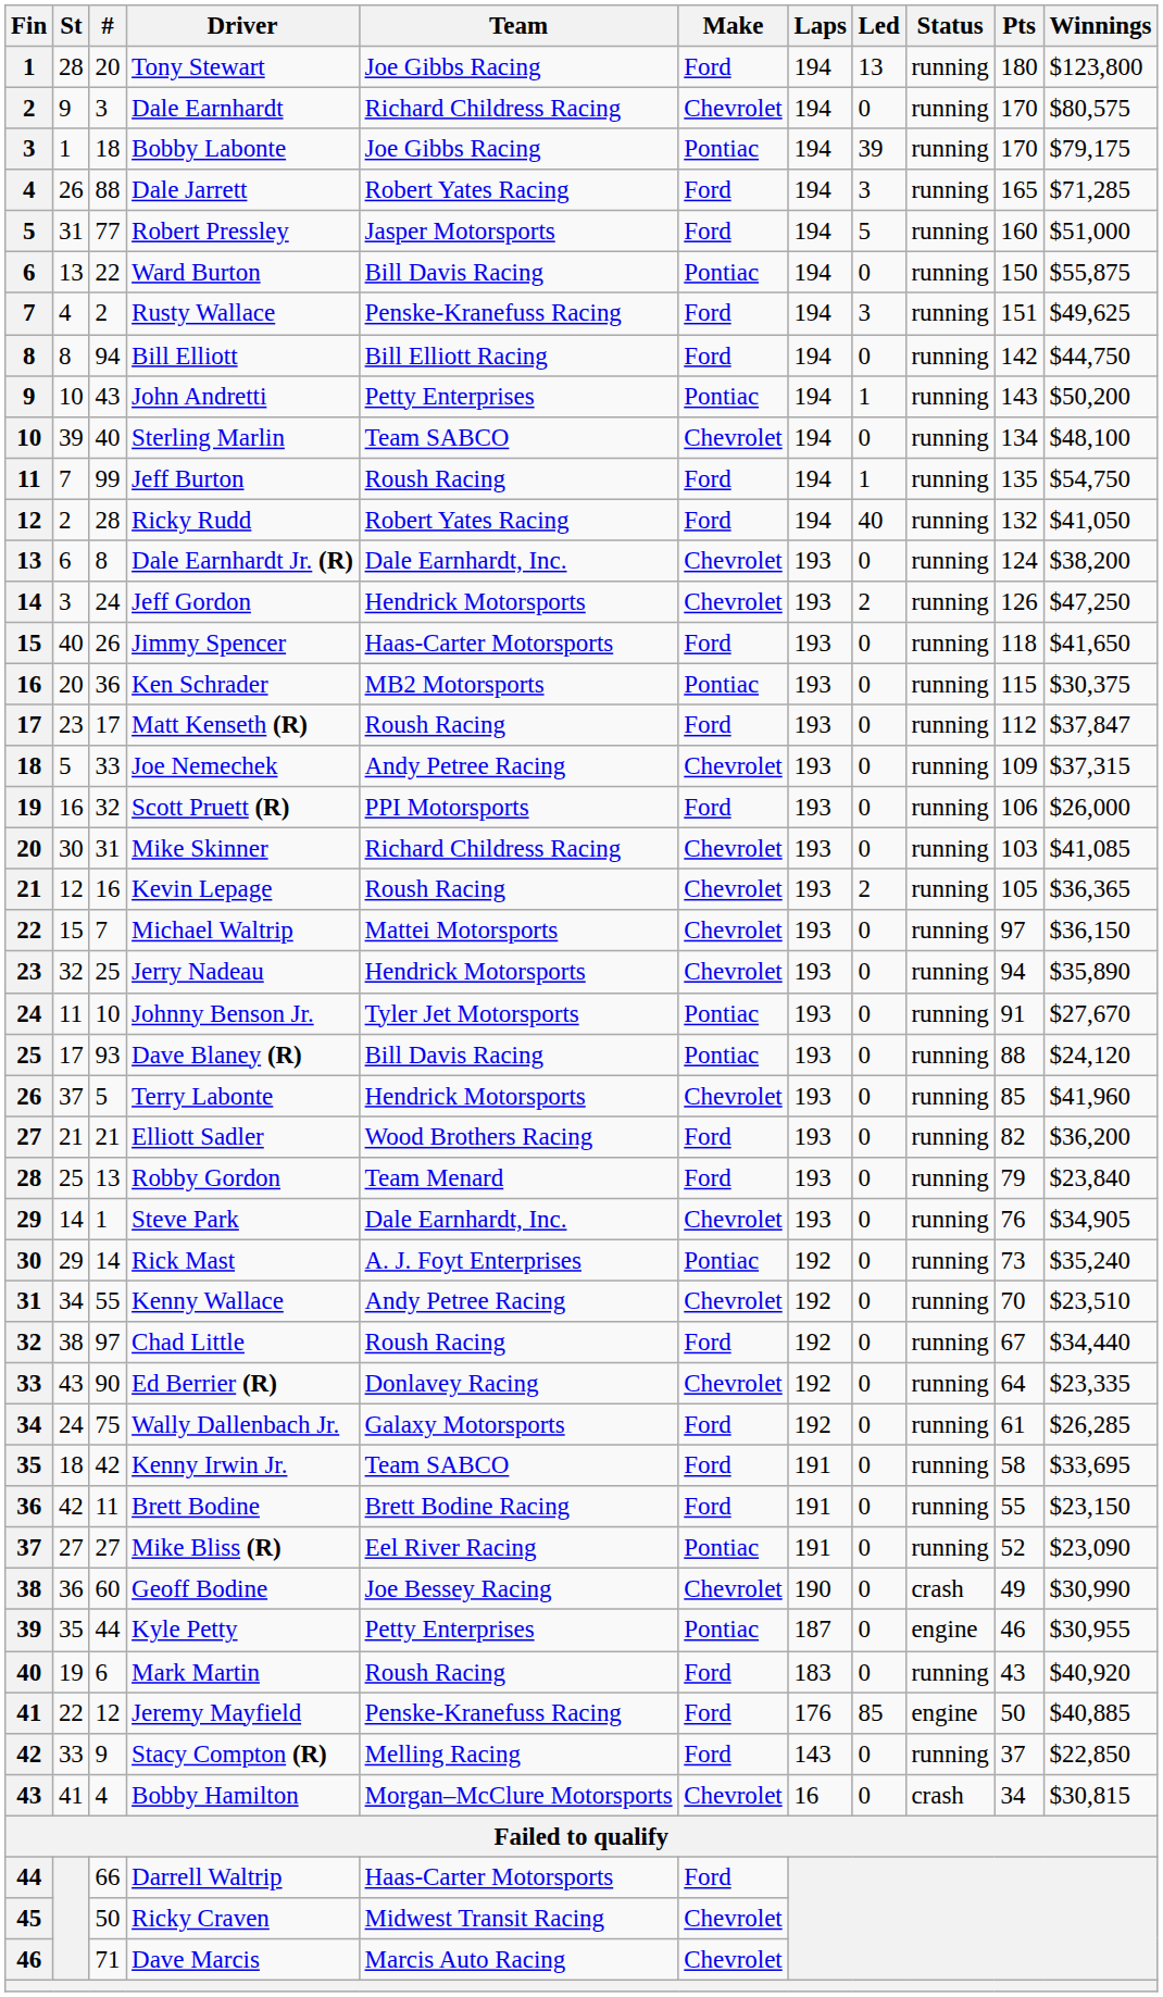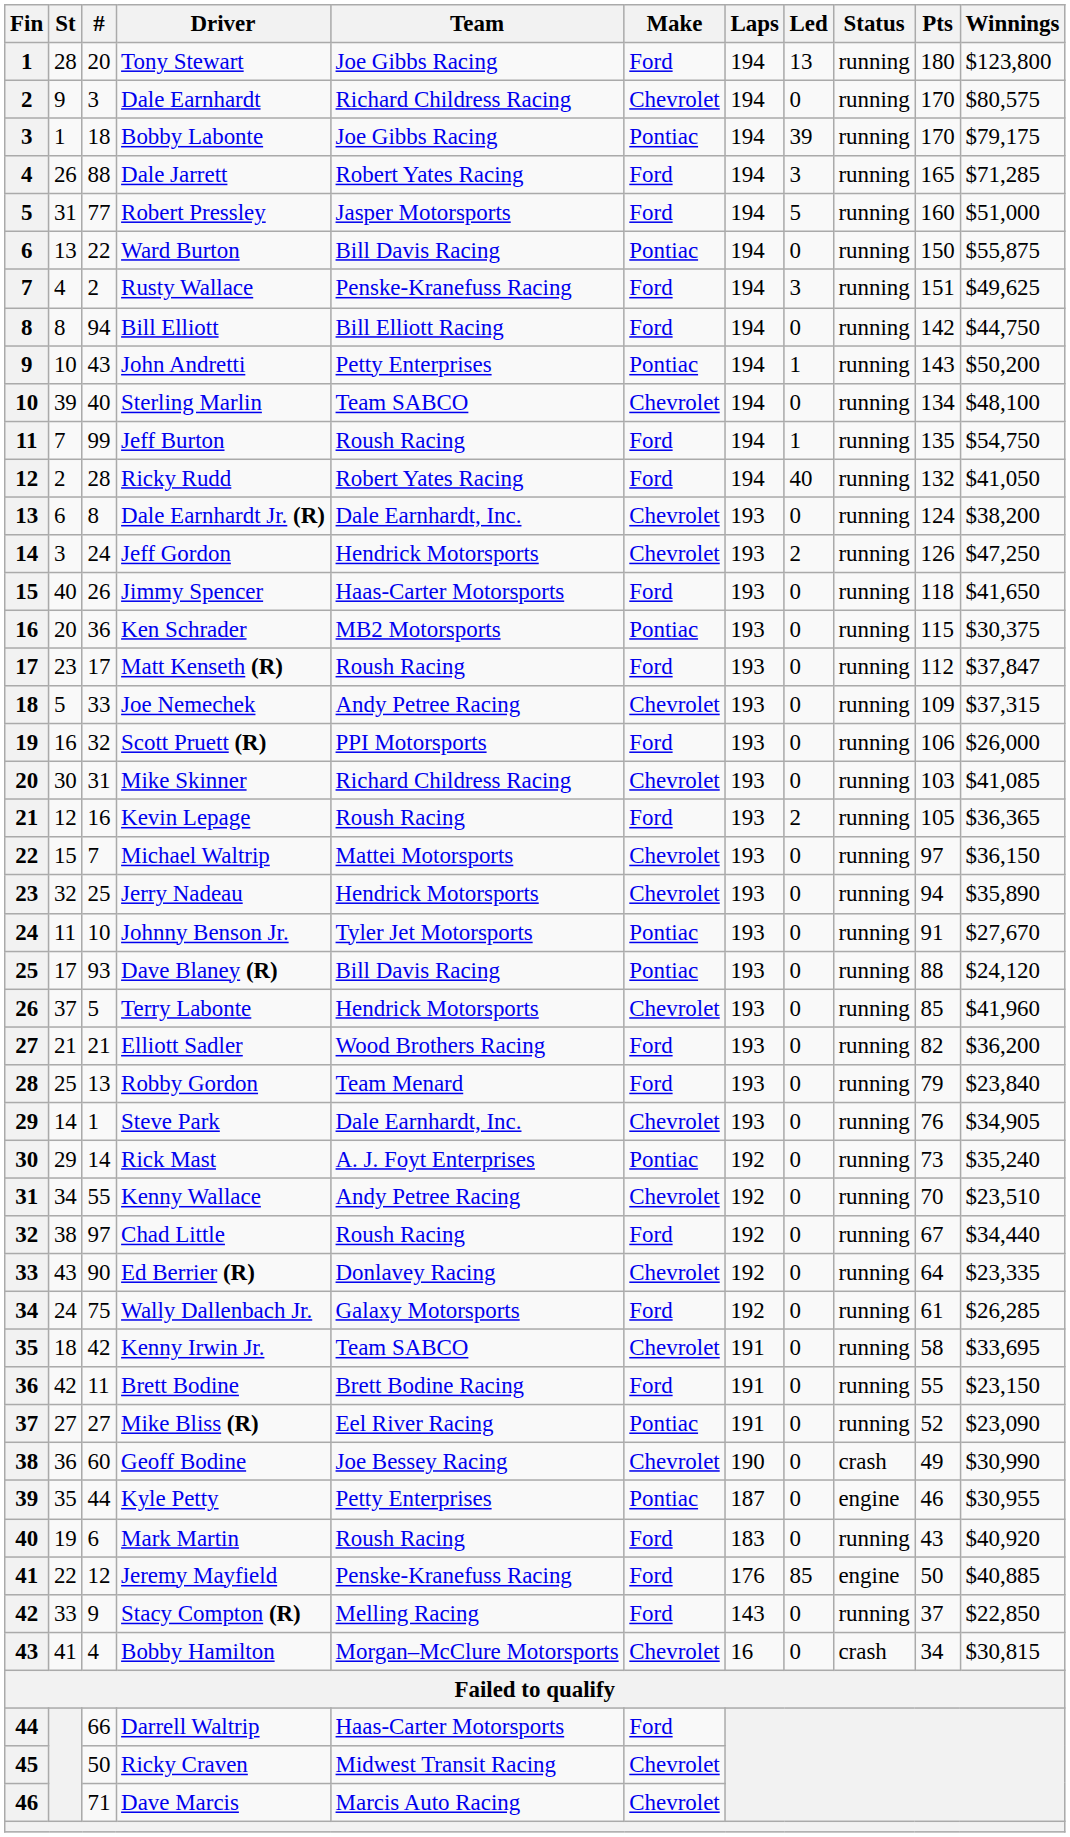 <table class="wikitable" style="font-size:95%">
 <tr>
 <th>Fin</th>
 <th>St</th>
 <th>#</th>
 <th>Driver</th>
 <th>Team</th>
 <th>Make</th>
 <th>Laps</th>
 <th>Led</th>
 <th>Status</th>
 <th>Pts</th>
 <th>Winnings</th>
 </tr>
 <tr>
 <th>1</th>
 <td>28</td>
 <td>20</td>
 <td><a href='#'>Tony Stewart</a></td>
 <td><a href='#'>Joe Gibbs Racing</a></td>
 <td><a href='#'>Ford</a></td>
 <td>194</td>
 <td>13</td>
 <td>running</td>
 <td>180</td>
 <td>$123,800</td>
 </tr>
 <tr>
 <th>2</th>
 <td>9</td>
 <td>3</td>
 <td><a href='#'>Dale Earnhardt</a></td>
 <td><a href='#'>Richard Childress Racing</a></td>
 <td><a href='#'>Chevrolet</a></td>
 <td>194</td>
 <td>0</td>
 <td>running</td>
 <td>170</td>
 <td>$80,575</td>
 </tr>
 <tr>
 <th>3</th>
 <td>1</td>
 <td>18</td>
 <td><a href='#'>Bobby Labonte</a></td>
 <td><a href='#'>Joe Gibbs Racing</a></td>
 <td><a href='#'>Pontiac</a></td>
 <td>194</td>
 <td>39</td>
 <td>running</td>
 <td>170</td>
 <td>$79,175</td>
 </tr>
 <tr>
 <th>4</th>
 <td>26</td>
 <td>88</td>
 <td><a href='#'>Dale Jarrett</a></td>
 <td><a href='#'>Robert Yates Racing</a></td>
 <td><a href='#'>Ford</a></td>
 <td>194</td>
 <td>3</td>
 <td>running</td>
 <td>165</td>
 <td>$71,285</td>
 </tr>
 <tr>
 <th>5</th>
 <td>31</td>
 <td>77</td>
 <td><a href='#'>Robert Pressley</a></td>
 <td><a href='#'>Jasper Motorsports</a></td>
 <td><a href='#'>Ford</a></td>
 <td>194</td>
 <td>5</td>
 <td>running</td>
 <td>160</td>
 <td>$51,000</td>
 </tr>
 <tr>
 <th>6</th>
 <td>13</td>
 <td>22</td>
 <td><a href='#'>Ward Burton</a></td>
 <td><a href='#'>Bill Davis Racing</a></td>
 <td><a href='#'>Pontiac</a></td>
 <td>194</td>
 <td>0</td>
 <td>running</td>
 <td>150</td>
 <td>$55,875</td>
 </tr>
 <tr>
 <th>7</th>
 <td>4</td>
 <td>2</td>
 <td><a href='#'>Rusty Wallace</a></td>
 <td><a href='#'>Penske-Kranefuss Racing</a></td>
 <td><a href='#'>Ford</a></td>
 <td>194</td>
 <td>3</td>
 <td>running</td>
 <td>151</td>
 <td>$49,625</td>
 </tr>
 <tr>
 <th>8</th>
 <td>8</td>
 <td>94</td>
 <td><a href='#'>Bill Elliott</a></td>
 <td><a href='#'>Bill Elliott Racing</a></td>
 <td><a href='#'>Ford</a></td>
 <td>194</td>
 <td>0</td>
 <td>running</td>
 <td>142</td>
 <td>$44,750</td>
 </tr>
 <tr>
 <th>9</th>
 <td>10</td>
 <td>43</td>
 <td><a href='#'>John Andretti</a></td>
 <td><a href='#'>Petty Enterprises</a></td>
 <td><a href='#'>Pontiac</a></td>
 <td>194</td>
 <td>1</td>
 <td>running</td>
 <td>143</td>
 <td>$50,200</td>
 </tr>
 <tr>
 <th>10</th>
 <td>39</td>
 <td>40</td>
 <td><a href='#'>Sterling Marlin</a></td>
 <td><a href='#'>Team SABCO</a></td>
 <td><a href='#'>Chevrolet</a></td>
 <td>194</td>
 <td>0</td>
 <td>running</td>
 <td>134</td>
 <td>$48,100</td>
 </tr>
 <tr>
 <th>11</th>
 <td>7</td>
 <td>99</td>
 <td><a href='#'>Jeff Burton</a></td>
 <td><a href='#'>Roush Racing</a></td>
 <td><a href='#'>Ford</a></td>
 <td>194</td>
 <td>1</td>
 <td>running</td>
 <td>135</td>
 <td>$54,750</td>
 </tr>
 <tr>
 <th>12</th>
 <td>2</td>
 <td>28</td>
 <td><a href='#'>Ricky Rudd</a></td>
 <td><a href='#'>Robert Yates Racing</a></td>
 <td><a href='#'>Ford</a></td>
 <td>194</td>
 <td>40</td>
 <td>running</td>
 <td>132</td>
 <td>$41,050</td>
 </tr>
 <tr>
 <th>13</th>
 <td>6</td>
 <td>8</td>
 <td><a href='#'>Dale Earnhardt Jr.</a> <strong>(R)</strong></td>
 <td><a href='#'>Dale Earnhardt, Inc.</a></td>
 <td><a href='#'>Chevrolet</a></td>
 <td>193</td>
 <td>0</td>
 <td>running</td>
 <td>124</td>
 <td>$38,200</td>
 </tr>
 <tr>
 <th>14</th>
 <td>3</td>
 <td>24</td>
 <td><a href='#'>Jeff Gordon</a></td>
 <td><a href='#'>Hendrick Motorsports</a></td>
 <td><a href='#'>Chevrolet</a></td>
 <td>193</td>
 <td>2</td>
 <td>running</td>
 <td>126</td>
 <td>$47,250</td>
 </tr>
 <tr>
 <th>15</th>
 <td>40</td>
 <td>26</td>
 <td><a href='#'>Jimmy Spencer</a></td>
 <td><a href='#'>Haas-Carter Motorsports</a></td>
 <td><a href='#'>Ford</a></td>
 <td>193</td>
 <td>0</td>
 <td>running</td>
 <td>118</td>
 <td>$41,650</td>
 </tr>
 <tr>
 <th>16</th>
 <td>20</td>
 <td>36</td>
 <td><a href='#'>Ken Schrader</a></td>
 <td><a href='#'>MB2 Motorsports</a></td>
 <td><a href='#'>Pontiac</a></td>
 <td>193</td>
 <td>0</td>
 <td>running</td>
 <td>115</td>
 <td>$30,375</td>
 </tr>
 <tr>
 <th>17</th>
 <td>23</td>
 <td>17</td>
 <td><a href='#'>Matt Kenseth</a> <strong>(R)</strong></td>
 <td><a href='#'>Roush Racing</a></td>
 <td><a href='#'>Ford</a></td>
 <td>193</td>
 <td>0</td>
 <td>running</td>
 <td>112</td>
 <td>$37,847</td>
 </tr>
 <tr>
 <th>18</th>
 <td>5</td>
 <td>33</td>
 <td><a href='#'>Joe Nemechek</a></td>
 <td><a href='#'>Andy Petree Racing</a></td>
 <td><a href='#'>Chevrolet</a></td>
 <td>193</td>
 <td>0</td>
 <td>running</td>
 <td>109</td>
 <td>$37,315</td>
 </tr>
 <tr>
 <th>19</th>
 <td>16</td>
 <td>32</td>
 <td><a href='#'>Scott Pruett</a> <strong>(R)</strong></td>
 <td><a href='#'>PPI Motorsports</a></td>
 <td><a href='#'>Ford</a></td>
 <td>193</td>
 <td>0</td>
 <td>running</td>
 <td>106</td>
 <td>$26,000</td>
 </tr>
 <tr>
 <th>20</th>
 <td>30</td>
 <td>31</td>
 <td><a href='#'>Mike Skinner</a></td>
 <td><a href='#'>Richard Childress Racing</a></td>
 <td><a href='#'>Chevrolet</a></td>
 <td>193</td>
 <td>0</td>
 <td>running</td>
 <td>103</td>
 <td>$41,085</td>
 </tr>
 <tr>
 <th>21</th>
 <td>12</td>
 <td>16</td>
 <td><a href='#'>Kevin Lepage</a></td>
 <td><a href='#'>Roush Racing</a></td>
-<td><a href='#'>Chevrolet</a></td>
+<td><a href='#'>Ford</a></td>
 <td>193</td>
 <td>2</td>
 <td>running</td>
 <td>105</td>
 <td>$36,365</td>
 </tr>
 <tr>
 <th>22</th>
 <td>15</td>
 <td>7</td>
 <td><a href='#'>Michael Waltrip</a></td>
 <td><a href='#'>Mattei Motorsports</a></td>
 <td><a href='#'>Chevrolet</a></td>
 <td>193</td>
 <td>0</td>
 <td>running</td>
 <td>97</td>
 <td>$36,150</td>
 </tr>
 <tr>
 <th>23</th>
 <td>32</td>
 <td>25</td>
 <td><a href='#'>Jerry Nadeau</a></td>
 <td><a href='#'>Hendrick Motorsports</a></td>
 <td><a href='#'>Chevrolet</a></td>
 <td>193</td>
 <td>0</td>
 <td>running</td>
 <td>94</td>
 <td>$35,890</td>
 </tr>
 <tr>
 <th>24</th>
 <td>11</td>
 <td>10</td>
 <td><a href='#'>Johnny Benson Jr.</a></td>
 <td><a href='#'>Tyler Jet Motorsports</a></td>
 <td><a href='#'>Pontiac</a></td>
 <td>193</td>
 <td>0</td>
 <td>running</td>
 <td>91</td>
 <td>$27,670</td>
 </tr>
 <tr>
 <th>25</th>
 <td>17</td>
 <td>93</td>
 <td><a href='#'>Dave Blaney</a> <strong>(R)</strong></td>
 <td><a href='#'>Bill Davis Racing</a></td>
 <td><a href='#'>Pontiac</a></td>
 <td>193</td>
 <td>0</td>
 <td>running</td>
 <td>88</td>
 <td>$24,120</td>
 </tr>
 <tr>
 <th>26</th>
 <td>37</td>
 <td>5</td>
 <td><a href='#'>Terry Labonte</a></td>
 <td><a href='#'>Hendrick Motorsports</a></td>
 <td><a href='#'>Chevrolet</a></td>
 <td>193</td>
 <td>0</td>
 <td>running</td>
 <td>85</td>
 <td>$41,960</td>
 </tr>
 <tr>
 <th>27</th>
 <td>21</td>
 <td>21</td>
 <td><a href='#'>Elliott Sadler</a></td>
 <td><a href='#'>Wood Brothers Racing</a></td>
 <td><a href='#'>Ford</a></td>
 <td>193</td>
 <td>0</td>
 <td>running</td>
 <td>82</td>
 <td>$36,200</td>
 </tr>
 <tr>
 <th>28</th>
 <td>25</td>
 <td>13</td>
 <td><a href='#'>Robby Gordon</a></td>
 <td><a href='#'>Team Menard</a></td>
 <td><a href='#'>Ford</a></td>
 <td>193</td>
 <td>0</td>
 <td>running</td>
 <td>79</td>
 <td>$23,840</td>
 </tr>
 <tr>
 <th>29</th>
 <td>14</td>
 <td>1</td>
 <td><a href='#'>Steve Park</a></td>
 <td><a href='#'>Dale Earnhardt, Inc.</a></td>
 <td><a href='#'>Chevrolet</a></td>
 <td>193</td>
 <td>0</td>
 <td>running</td>
 <td>76</td>
 <td>$34,905</td>
 </tr>
 <tr>
 <th>30</th>
 <td>29</td>
 <td>14</td>
 <td><a href='#'>Rick Mast</a></td>
 <td><a href='#'>A. J. Foyt Enterprises</a></td>
 <td><a href='#'>Pontiac</a></td>
 <td>192</td>
 <td>0</td>
 <td>running</td>
 <td>73</td>
 <td>$35,240</td>
 </tr>
 <tr>
 <th>31</th>
 <td>34</td>
 <td>55</td>
 <td><a href='#'>Kenny Wallace</a></td>
 <td><a href='#'>Andy Petree Racing</a></td>
 <td><a href='#'>Chevrolet</a></td>
 <td>192</td>
 <td>0</td>
 <td>running</td>
 <td>70</td>
 <td>$23,510</td>
 </tr>
 <tr>
 <th>32</th>
 <td>38</td>
 <td>97</td>
 <td><a href='#'>Chad Little</a></td>
 <td><a href='#'>Roush Racing</a></td>
 <td><a href='#'>Ford</a></td>
 <td>192</td>
 <td>0</td>
 <td>running</td>
 <td>67</td>
 <td>$34,440</td>
 </tr>
 <tr>
 <th>33</th>
 <td>43</td>
 <td>90</td>
 <td><a href='#'>Ed Berrier</a> <strong>(R)</strong></td>
 <td><a href='#'>Donlavey Racing</a></td>
 <td><a href='#'>Chevrolet</a></td>
 <td>192</td>
 <td>0</td>
 <td>running</td>
 <td>64</td>
 <td>$23,335</td>
 </tr>
 <tr>
 <th>34</th>
 <td>24</td>
 <td>75</td>
 <td><a href='#'>Wally Dallenbach Jr.</a></td>
 <td><a href='#'>Galaxy Motorsports</a></td>
 <td><a href='#'>Ford</a></td>
 <td>192</td>
 <td>0</td>
 <td>running</td>
 <td>61</td>
 <td>$26,285</td>
 </tr>
 <tr>
 <th>35</th>
 <td>18</td>
 <td>42</td>
 <td><a href='#'>Kenny Irwin Jr.</a></td>
 <td><a href='#'>Team SABCO</a></td>
-<td><a href='#'>Ford</a></td>
+<td><a href='#'>Chevrolet</a></td>
 <td>191</td>
 <td>0</td>
 <td>running</td>
 <td>58</td>
 <td>$33,695</td>
 </tr>
 <tr>
 <th>36</th>
 <td>42</td>
 <td>11</td>
 <td><a href='#'>Brett Bodine</a></td>
 <td><a href='#'>Brett Bodine Racing</a></td>
 <td><a href='#'>Ford</a></td>
 <td>191</td>
 <td>0</td>
 <td>running</td>
 <td>55</td>
 <td>$23,150</td>
 </tr>
 <tr>
 <th>37</th>
 <td>27</td>
 <td>27</td>
 <td><a href='#'>Mike Bliss</a> <strong>(R)</strong></td>
 <td><a href='#'>Eel River Racing</a></td>
 <td><a href='#'>Pontiac</a></td>
 <td>191</td>
 <td>0</td>
 <td>running</td>
 <td>52</td>
 <td>$23,090</td>
 </tr>
 <tr>
 <th>38</th>
 <td>36</td>
 <td>60</td>
 <td><a href='#'>Geoff Bodine</a></td>
 <td><a href='#'>Joe Bessey Racing</a></td>
 <td><a href='#'>Chevrolet</a></td>
 <td>190</td>
 <td>0</td>
 <td>crash</td>
 <td>49</td>
 <td>$30,990</td>
 </tr>
 <tr>
 <th>39</th>
 <td>35</td>
 <td>44</td>
 <td><a href='#'>Kyle Petty</a></td>
 <td><a href='#'>Petty Enterprises</a></td>
 <td><a href='#'>Pontiac</a></td>
 <td>187</td>
 <td>0</td>
 <td>engine</td>
 <td>46</td>
 <td>$30,955</td>
 </tr>
 <tr>
 <th>40</th>
 <td>19</td>
 <td>6</td>
 <td><a href='#'>Mark Martin</a></td>
 <td><a href='#'>Roush Racing</a></td>
 <td><a href='#'>Ford</a></td>
 <td>183</td>
 <td>0</td>
 <td>running</td>
 <td>43</td>
 <td>$40,920</td>
 </tr>
 <tr>
 <th>41</th>
 <td>22</td>
 <td>12</td>
 <td><a href='#'>Jeremy Mayfield</a></td>
 <td><a href='#'>Penske-Kranefuss Racing</a></td>
 <td><a href='#'>Ford</a></td>
 <td>176</td>
 <td>85</td>
 <td>engine</td>
 <td>50</td>
 <td>$40,885</td>
 </tr>
 <tr>
 <th>42</th>
 <td>33</td>
 <td>9</td>
 <td><a href='#'>Stacy Compton</a> <strong>(R)</strong></td>
 <td><a href='#'>Melling Racing</a></td>
 <td><a href='#'>Ford</a></td>
 <td>143</td>
 <td>0</td>
 <td>running</td>
 <td>37</td>
 <td>$22,850</td>
 </tr>
 <tr>
 <th>43</th>
 <td>41</td>
 <td>4</td>
 <td><a href='#'>Bobby Hamilton</a></td>
 <td><a href='#'>Morgan–McClure Motorsports</a></td>
 <td><a href='#'>Chevrolet</a></td>
 <td>16</td>
 <td>0</td>
 <td>crash</td>
 <td>34</td>
 <td>$30,815</td>
 </tr>
 <tr>
 <th colspan="11">Failed to qualify</th>
 </tr>
 <tr>
 <th>44</th>
 <th rowspan="3"></th>
 <td>66</td>
 <td><a href='#'>Darrell Waltrip</a></td>
 <td><a href='#'>Haas-Carter Motorsports</a></td>
 <td><a href='#'>Ford</a></td>
 <th colspan="5" rowspan="3"></th>
 </tr>
 <tr>
 <th>45</th>
 <td>50</td>
 <td><a href='#'>Ricky Craven</a></td>
 <td><a href='#'>Midwest Transit Racing</a></td>
 <td><a href='#'>Chevrolet</a></td>
 </tr>
 <tr>
 <th>46</th>
 <td>71</td>
 <td><a href='#'>Dave Marcis</a></td>
 <td><a href='#'>Marcis Auto Racing</a></td>
 <td><a href='#'>Chevrolet</a></td>
 </tr>
 <tr>
 <th colspan="11"></th>
 </tr>
 </table>
